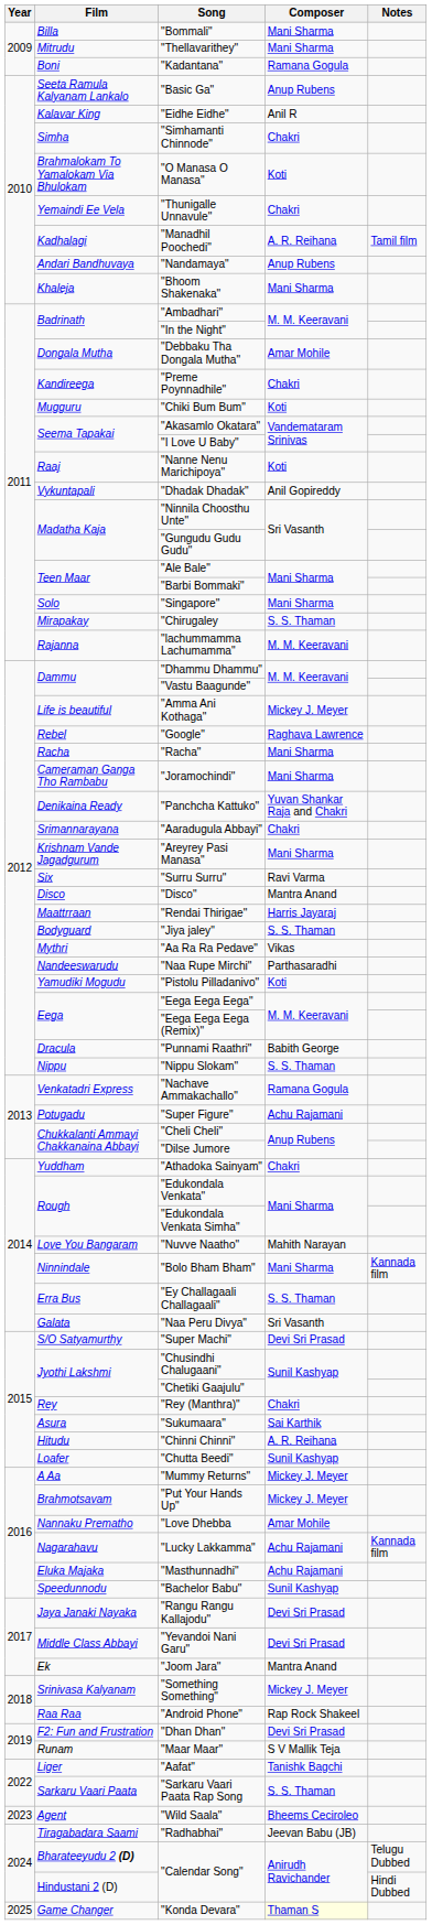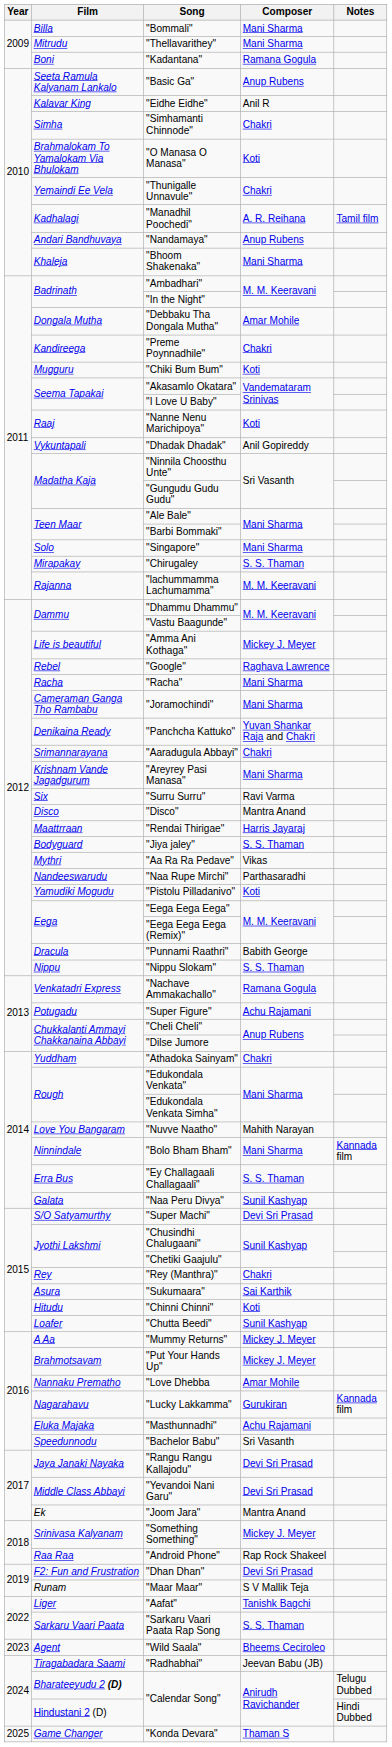 <table class="wikitable sortable">
 <tr style="background:#ccc; text-align:center;">
 <th>Year</th>
 <th>Film</th>
 <th>Song</th>
 <th>Composer</th>
 <th>Notes</th>
 </tr>
 <tr>
 <td rowspan="3">2009</td>
 <td><a href='#'><em>Billa</em></a></td>
 <td>"Bommali"</td>
 <td><a href='#'>Mani Sharma</a></td>
 <td></td>
 </tr>
 <tr>
 <td><em><a href='#'>Mitrudu</a></em></td>
 <td>"Thellavarithey"</td>
 <td><a href='#'>Mani Sharma</a></td>
 <td></td>
 </tr>
 <tr>
 <td><a href='#'><em>Boni</em></a></td>
 <td>"Kadantana"</td>
 <td><a href='#'>Ramana Gogula</a></td>
 <td></td>
 </tr>
 <tr>
 <td rowspan="8">2010</td>
 <td><em><a href='#'>Seeta Ramula Kalyanam Lankalo</a></em></td>
 <td>"Basic Ga"</td>
 <td><a href='#'>Anup Rubens</a></td>
 <td></td>
 </tr>
 <tr>
 <td><em><a href='#'>Kalavar King</a></em></td>
 <td>"Eidhe Eidhe"</td>
 <td>Anil R</td>
 <td></td>
 </tr>
 <tr>
 <td><em><a href='#'>Simha</a></em></td>
 <td>"Simhamanti Chinnode"</td>
 <td><a href='#'>Chakri</a></td>
 <td></td>
 </tr>
 <tr>
 <td><em><a href='#'>Brahmalokam To Yamalokam Via Bhulokam</a></em></td>
 <td>"O Manasa O Manasa"</td>
 <td><a href='#'>Koti</a></td>
 <td></td>
 </tr>
 <tr>
 <td><em><a href='#'>Yemaindi Ee Vela</a></em></td>
 <td>"Thunigalle Unnavule"</td>
 <td><a href='#'>Chakri</a></td>
 <td></td>
 </tr>
 <tr>
 <td><em><a href='#'>Kadhalagi</a></em></td>
 <td>"Manadhil Poochedi"</td>
 <td><a href='#'>A. R. Reihana</a></td>
 <td><a href='#'>Tamil film</a></td>
 </tr>
 <tr>
 <td><em><a href='#'>Andari Bandhuvaya</a></em></td>
 <td>"Nandamaya"</td>
 <td><a href='#'>Anup Rubens</a></td>
 <td></td>
 </tr>
 <tr>
 <td><em><a href='#'>Khaleja</a></em></td>
 <td>"Bhoom Shakenaka"</td>
 <td><a href='#'>Mani Sharma</a></td>
 <td></td>
 </tr>
 <tr>
 <td rowspan="16">2011</td>
 <td rowspan="2"><em><a href='#'>Badrinath</a></em></td>
 <td>"Ambadhari"</td>
 <td rowspan="2"><a href='#'>M. M. Keeravani</a></td>
 <td></td>
 </tr>
 <tr>
 <td>"In the Night"</td>
 <td></td>
 </tr>
 <tr>
 <td><em><a href='#'>Dongala Mutha</a></em></td>
 <td>"Debbaku Tha Dongala Mutha"</td>
 <td><a href='#'>Amar Mohile</a></td>
 <td></td>
 </tr>
 <tr>
 <td><em><a href='#'>Kandireega</a></em></td>
 <td>"Preme Poynnadhile"</td>
 <td><a href='#'>Chakri</a></td>
 <td></td>
 </tr>
 <tr>
 <td><em><a href='#'>Mugguru</a></em></td>
 <td>"Chiki Bum Bum"</td>
 <td><a href='#'>Koti</a></td>
 <td></td>
 </tr>
 <tr>
 <td rowspan="2"><em><a href='#'>Seema Tapakai</a></em></td>
 <td>"Akasamlo Okatara"</td>
 <td rowspan="2"><a href='#'>Vandemataram Srinivas</a></td>
 <td></td>
 </tr>
 <tr>
 <td>"I Love U Baby"</td>
 <td></td>
 </tr>
 <tr>
 <td><a href='#'><em>Raaj</em></a></td>
 <td>"Nanne Nenu Marichipoya"</td>
 <td><a href='#'>Koti</a></td>
 <td></td>
 </tr>
 <tr>
 <td><em><a href='#'>Vykuntapali</a></em></td>
 <td>"Dhadak Dhadak"</td>
 <td>Anil Gopireddy</td>
 <td></td>
 </tr>
 <tr>
 <td rowspan="2"><em><a href='#'>Madatha Kaja</a></em></td>
 <td>"Ninnila Choosthu Unte"</td>
 <td rowspan="2">Sri Vasanth</td>
 <td></td>
 </tr>
 <tr>
 <td>"Gungudu Gudu Gudu"</td>
 <td></td>
 </tr>
 <tr>
 <td rowspan="2"><em><a href='#'>Teen Maar</a></em></td>
 <td>"Ale Bale"</td>
 <td rowspan="2"><a href='#'>Mani Sharma</a></td>
 <td></td>
 </tr>
 <tr>
 <td>"Barbi Bommaki"</td>
 <td></td>
 </tr>
 <tr>
 <td><a href='#'><em>Solo</em></a></td>
 <td>"Singapore"</td>
 <td><a href='#'>Mani Sharma</a></td>
 <td></td>
 </tr>
 <tr>
 <td><em><a href='#'>Mirapakay</a></em></td>
 <td>"Chirugaley</td>
 <td><a href='#'>S. S. Thaman</a></td>
 <td></td>
 </tr>
 <tr>
 <td><em><a href='#'>Rajanna</a></em></td>
 <td>"lachummamma Lachumamma"</td>
 <td><a href='#'>M. M. Keeravani</a></td>
 <td></td>
 </tr>
 <tr>
 <td rowspan="20">2012</td>
 <td rowspan="2"><em><a href='#'>Dammu</a></em></td>
 <td>"Dhammu Dhammu"</td>
 <td rowspan="2"><a href='#'>M. M. Keeravani</a></td>
 <td></td>
 </tr>
 <tr>
 <td>"Vastu Baagunde"</td>
 <td></td>
 </tr>
 <tr>
 <td><em><a href='#'>Life is beautiful</a></em></td>
 <td>"Amma Ani Kothaga"</td>
 <td><a href='#'>Mickey J. Meyer</a></td>
 <td></td>
 </tr>
 <tr>
 <td><em><a href='#'>Rebel</a></em></td>
 <td>"Google"</td>
 <td><a href='#'>Raghava Lawrence</a></td>
 <td></td>
 </tr>
 <tr>
 <td><a href='#'><em>Racha</em></a></td>
 <td>"Racha"</td>
 <td><a href='#'>Mani Sharma</a></td>
 <td></td>
 </tr>
 <tr>
 <td><em><a href='#'>Cameraman Ganga Tho Rambabu</a></em></td>
 <td>"Joramochindi"</td>
 <td><a href='#'>Mani Sharma</a></td>
 <td></td>
 </tr>
 <tr>
 <td><em><a href='#'>Denikaina Ready</a></em></td>
 <td>"Panchcha Kattuko"</td>
 <td><a href='#'>Yuvan Shankar Raja</a> and <a href='#'>Chakri</a></td>
 <td></td>
 </tr>
 <tr>
 <td><em><a href='#'>Srimannarayana</a></em></td>
 <td>"Aaradugula Abbayi"</td>
 <td><a href='#'>Chakri</a></td>
 <td></td>
 </tr>
 <tr>
 <td><em><a href='#'>Krishnam Vande Jagadgurum</a></em></td>
 <td>"Areyrey Pasi Manasa"</td>
 <td><a href='#'>Mani Sharma</a></td>
 <td></td>
 </tr>
 <tr>
 <td><a href='#'><em>Six</em></a></td>
 <td>"Surru Surru"</td>
 <td>Ravi Varma</td>
 <td></td>
 </tr>
 <tr>
 <td><a href='#'><em>Disco</em></a></td>
 <td>"Disco"</td>
 <td>Mantra Anand</td>
 <td></td>
 </tr>
 <tr>
 <td><em><a href='#'>Maattrraan</a></em></td>
 <td>"Rendai Thirigae"</td>
 <td><a href='#'>Harris Jayaraj</a></td>
 <td></td>
 </tr>
 <tr>
 <td><a href='#'><em>Bodyguard</em></a></td>
 <td>"Jiya jaley"</td>
 <td><a href='#'>S. S. Thaman</a></td>
 <td></td>
 </tr>
 <tr>
 <td><a href='#'><em>Mythri</em></a></td>
 <td>"Aa Ra Ra Pedave"</td>
 <td>Vikas</td>
 <td></td>
 </tr>
 <tr>
 <td><em><a href='#'>Nandeeswarudu</a></em></td>
 <td>"Naa Rupe Mirchi"</td>
 <td>Parthasaradhi</td>
 <td></td>
 </tr>
 <tr>
 <td><a href='#'><em>Yamudiki Mogudu</em></a></td>
 <td>"Pistolu Pilladanivo"</td>
 <td><a href='#'>Koti</a></td>
 <td></td>
 </tr>
 <tr>
 <td rowspan="2"><em><a href='#'>Eega</a></em></td>
 <td>"Eega Eega Eega"</td>
 <td rowspan="2"><a href='#'>M. M. Keeravani</a></td>
 <td></td>
 </tr>
 <tr>
 <td>"Eega Eega Eega (Remix)"</td>
 <td></td>
 </tr>
 <tr>
 <td><a href='#'><em>Dracula</em></a></td>
 <td>"Punnami Raathri"</td>
 <td>Babith George</td>
 <td></td>
 </tr>
 <tr>
 <td><em><a href='#'>Nippu</a></em></td>
 <td>"Nippu Slokam"</td>
 <td><a href='#'>S. S. Thaman</a></td>
 <td></td>
 </tr>
 <tr>
 <td rowspan="4">2013</td>
 <td><a href='#'><em>Venkatadri Express</em></a></td>
 <td>"Nachave Ammakachallo"</td>
 <td><a href='#'>Ramana Gogula</a></td>
 <td></td>
 </tr>
 <tr>
 <td><em><a href='#'>Potugadu</a></em></td>
 <td>"Super Figure"</td>
 <td><a href='#'>Achu Rajamani</a></td>
 <td></td>
 </tr>
 <tr>
 <td rowspan="2"><em><a href='#'>Chukkalanti Ammayi Chakkanaina Abbayi</a></em></td>
 <td>"Cheli Cheli"</td>
 <td rowspan="2"><a href='#'>Anup Rubens</a></td>
 <td></td>
 </tr>
 <tr>
 <td>"Dilse Jumore</td>
 <td></td>
 </tr>
 <tr>
 <td rowspan="7">2014</td>
 <td><em><a href='#'>Yuddham</a></em></td>
 <td>"Athadoka Sainyam"</td>
 <td><a href='#'>Chakri</a></td>
 <td></td>
 </tr>
 <tr>
 <td rowspan="2"><a href='#'><em>Rough</em></a></td>
 <td>"Edukondala Venkata"</td>
 <td rowspan="2"><a href='#'>Mani Sharma</a></td>
 <td></td>
 </tr>
 <tr>
 <td>"Edukondala Venkata Simha"</td>
 <td></td>
 </tr>
 <tr>
 <td><em><a href='#'>Love You Bangaram</a></em></td>
 <td>"Nuvve Naatho"</td>
 <td>Mahith Narayan</td>
 <td></td>
 </tr>
 <tr>
 <td><em><a href='#'>Ninnindale</a></em></td>
 <td>"Bolo Bham Bham"</td>
 <td><a href='#'>Mani Sharma</a></td>
 <td><a href='#'>Kannada</a> film</td>
 </tr>
 <tr>
 <td><em><a href='#'>Erra Bus</a></em></td>
 <td>"Ey Challagaali Challagaali"</td>
 <td><a href='#'>S. S. Thaman</a></td>
 <td></td>
 </tr>
 <tr>
 <td><a href='#'><em>Galata</em></a></td>
 <td>"Naa Peru Divya"</td>
-<td>Sri Vasanth</td>
+<td><a href='#'>Sunil Kashyap</a></td>
 <td></td>
 </tr>
 <tr>
 <td rowspan="7">2015</td>
 <td><em><a href='#'>S/O Satyamurthy</a></em></td>
 <td>"Super Machi"</td>
 <td><a href='#'>Devi Sri Prasad</a></td>
 <td></td>
 </tr>
 <tr>
 <td rowspan="2"><a href='#'><em>Jyothi Lakshmi</em></a></td>
 <td>"Chusindhi Chalugaani"</td>
 <td rowspan="2"><a href='#'>Sunil Kashyap</a></td>
 <td></td>
 </tr>
 <tr>
 <td>"Chetiki Gaajulu"</td>
 <td></td>
 </tr>
 <tr>
 <td><a href='#'><em>Rey</em></a></td>
 <td>"Rey (Manthra)"</td>
 <td><a href='#'>Chakri</a></td>
 <td></td>
 </tr>
 <tr>
 <td><a href='#'><em>Asura</em></a></td>
 <td>"Sukumaara"</td>
 <td><a href='#'>Sai Karthik</a></td>
 <td></td>
 </tr>
 <tr>
 <td><em><a href='#'>Hitudu</a></em></td>
 <td>"Chinni Chinni"</td>
-<td><a href='#'>A. R. Reihana</a></td>
+<td><a href='#'>Koti</a></td>
 <td></td>
 </tr>
 <tr>
 <td><a href='#'><em>Loafer</em></a></td>
 <td>"Chutta Beedi"</td>
 <td><a href='#'>Sunil Kashyap</a></td>
 <td></td>
 </tr>
 <tr>
 <td rowspan="6">2016</td>
 <td><em><a href='#'>A Aa</a></em></td>
 <td>"Mummy Returns"</td>
 <td><a href='#'>Mickey J. Meyer</a></td>
 <td></td>
 </tr>
 <tr>
 <td><em><a href='#'>Brahmotsavam</a></em></td>
 <td>"Put Your Hands Up"</td>
 <td><a href='#'>Mickey J. Meyer</a></td>
 <td></td>
 </tr>
 <tr>
 <td><em><a href='#'>Nannaku Prematho</a></em></td>
 <td>"Love Dhebba</td>
 <td><a href='#'>Amar Mohile</a></td>
 <td></td>
 </tr>
 <tr>
 <td><a href='#'><em>Nagarahavu</em></a></td>
 <td>"Lucky Lakkamma"</td>
-<td><a href='#'>Achu Rajamani</a></td>
+<td><a href='#'>Gurukiran</a></td>
 <td><a href='#'>Kannada</a> film</td>
 </tr>
 <tr>
 <td><em><a href='#'>Eluka Majaka</a></em></td>
 <td>"Masthunnadhi"</td>
 <td><a href='#'>Achu Rajamani</a></td>
 <td></td>
 </tr>
 <tr>
 <td><em><a href='#'>Speedunnodu</a></em></td>
 <td>"Bachelor Babu"</td>
-<td><a href='#'>Sunil Kashyap</a></td>
+<td>Sri Vasanth</td>
 <td></td>
 </tr>
 <tr>
 <td rowspan="3">2017</td>
 <td><em><a href='#'>Jaya Janaki Nayaka</a></em></td>
 <td>"Rangu Rangu Kallajodu"</td>
 <td><a href='#'>Devi Sri Prasad</a></td>
 <td></td>
 </tr>
 <tr>
 <td><em><a href='#'>Middle Class Abbayi</a></em></td>
 <td>"Yevandoi Nani Garu"</td>
 <td><a href='#'>Devi Sri Prasad</a></td>
 <td></td>
 </tr>
 <tr>
 <td><em>Ek</em></td>
 <td>"Joom Jara"</td>
 <td>Mantra Anand</td>
 <td></td>
 </tr>
 <tr>
 <td rowspan="2">2018</td>
 <td><em><a href='#'>Srinivasa Kalyanam</a></em></td>
 <td>"Something Something"</td>
 <td><a href='#'>Mickey J. Meyer</a></td>
 <td></td>
 </tr>
 <tr>
 <td><a href='#'><em>Raa Raa</em></a></td>
 <td>"Android Phone"</td>
 <td>Rap Rock Shakeel</td>
 <td></td>
 </tr>
 <tr>
 <td rowspan="2">2019</td>
 <td><em><a href='#'>F2: Fun and Frustration</a></em></td>
 <td>"Dhan Dhan"</td>
 <td><a href='#'>Devi Sri Prasad</a></td>
 <td></td>
 </tr>
 <tr>
 <td><em>Runam</em></td>
 <td>"Maar Maar"</td>
 <td>S V Mallik Teja</td>
 <td></td>
 </tr>
 <tr>
 <td rowspan="2">2022</td>
 <td><a href='#'><em>Liger</em></a></td>
 <td>"Aafat"</td>
 <td><a href='#'>Tanishk Bagchi</a></td>
 <td></td>
 </tr>
 <tr>
 <td><em><a href='#'>Sarkaru Vaari Paata</a></em></td>
 <td>"Sarkaru Vaari Paata Rap Song</td>
 <td><a href='#'>S. S. Thaman</a></td>
 <td></td>
 </tr>
 <tr>
 <td>2023</td>
 <td><a href='#'><em>Agent</em></a></td>
 <td>"Wild Saala"</td>
 <td><a href='#'>Bheems Ceciroleo</a></td>
 <td></td>
 </tr>
 <tr>
 <td rowspan="3">2024</td>
 <td><em><a href='#'>Tiragabadara Saami</a></em></td>
 <td>"Radhabhai"</td>
 <td>Jeevan Babu (JB)</td>
 <td></td>
 </tr>
 <tr>
 <td><em><a href='#'>Bharateeyudu 2</a> <strong>(D)<strong><em></td>
 <td rowspan="2">"Calendar Song"</td>
 <td rowspan="2"><a href='#'>Anirudh Ravichander</a></td>
 <td>Telugu Dubbed</td>
 </tr>
 <tr>
 <td></em><a href='#'>Hindustani 2</a> </strong>(D)</em></strong></td>
 <td>Hindi Dubbed</td>
 </tr>
 <tr>
 <td>2025</td>
 <td><a href='#'><em>Game Changer</em></a></td>
 <td>"Konda Devara"</td>
-<td style="background: lightyellow;"><a href='#'>Thaman S</a></td>
+<td><a href='#'>Thaman S</a></td>
 <td></td>
 </tr>
 </table>
